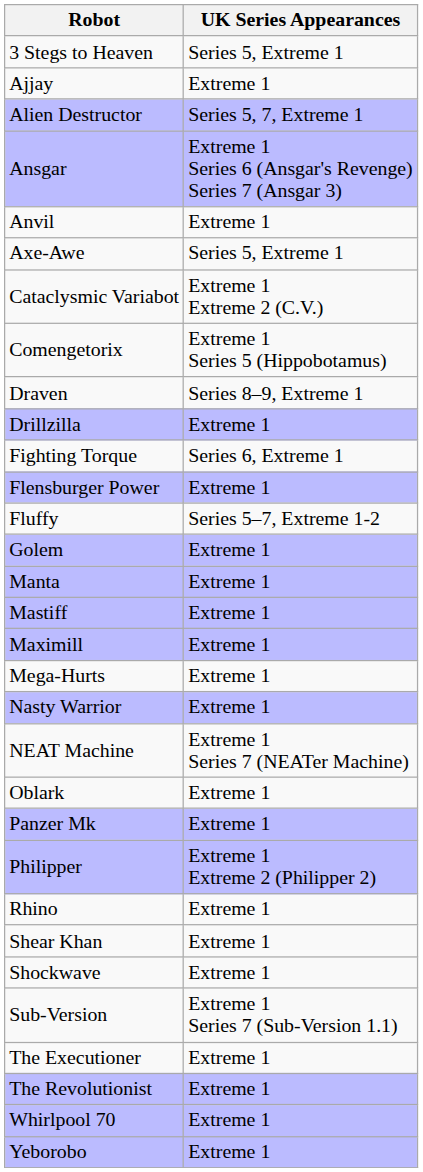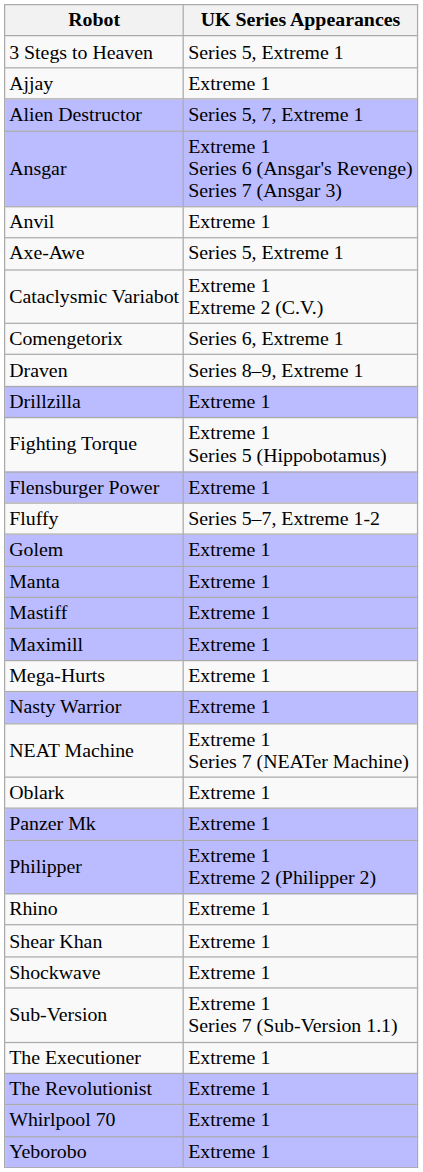 <table class="wikitable">
 <tr>
 <th>Robot</th>
 <th>UK Series Appearances</th>
 </tr>
 <tr>
 <td>3 Stegs to Heaven</td>
 <td>Series 5, Extreme 1</td>
 </tr>
 <tr>
 <td>Ajjay</td>
 <td>Extreme 1</td>
 </tr>
 <tr style="background: #BBF;">
 <td>Alien Destructor</td>
 <td>Series 5, 7, Extreme 1</td>
 </tr>
 <tr style="background: #BBF;">
 <td>Ansgar</td>
 <td>Extreme 1<br>Series 6 (Ansgar's Revenge)<br>Series 7 (Ansgar 3)</td>
 </tr>
 <tr>
 <td>Anvil</td>
 <td>Extreme 1</td>
 </tr>
 <tr>
 <td>Axe-Awe</td>
 <td>Series 5, Extreme 1</td>
 </tr>
 <tr>
 <td>Cataclysmic Variabot</td>
 <td>Extreme 1<br>Extreme 2 (C.V.)</td>
 </tr>
 <tr>
 <td>Comengetorix</td>
-<td>Extreme 1<br>Series 5 (Hippobotamus)</td>
+<td>Series 6, Extreme 1</td>
 </tr>
 <tr>
 <td>Draven</td>
 <td>Series 8–9, Extreme 1</td>
 </tr>
 <tr style="background: #BBF;">
 <td>Drillzilla</td>
 <td>Extreme 1</td>
 </tr>
 <tr>
 <td>Fighting Torque</td>
-<td>Series 6, Extreme 1</td>
+<td>Extreme 1<br>Series 5 (Hippobotamus)</td>
 </tr>
 <tr style="background: #BBF;">
 <td>Flensburger Power</td>
 <td>Extreme 1</td>
 </tr>
 <tr>
 <td>Fluffy</td>
 <td>Series 5–7, Extreme 1-2</td>
 </tr>
 <tr style="background: #BBF;">
 <td>Golem</td>
 <td>Extreme 1</td>
 </tr>
 <tr style="background: #BBF;">
 <td>Manta</td>
 <td>Extreme 1</td>
 </tr>
 <tr style="background: #BBF;">
 <td>Mastiff</td>
 <td>Extreme 1</td>
 </tr>
 <tr style="background: #BBF;">
 <td>Maximill</td>
 <td>Extreme 1</td>
 </tr>
 <tr>
 <td>Mega-Hurts</td>
 <td>Extreme 1</td>
 </tr>
 <tr style="background: #BBF;">
 <td>Nasty Warrior</td>
 <td>Extreme 1</td>
 </tr>
 <tr>
 <td>NEAT Machine</td>
 <td>Extreme 1<br>Series 7 (NEATer Machine)</td>
 </tr>
 <tr>
 <td>Oblark</td>
 <td>Extreme 1</td>
 </tr>
 <tr style="background: #BBF;">
 <td>Panzer Mk</td>
 <td>Extreme 1</td>
 </tr>
 <tr style="background: #BBF;">
 <td>Philipper</td>
 <td>Extreme 1<br>Extreme 2 (Philipper 2)</td>
 </tr>
 <tr>
 <td>Rhino</td>
 <td>Extreme 1</td>
 </tr>
 <tr>
 <td>Shear Khan</td>
 <td>Extreme 1</td>
 </tr>
 <tr>
 <td>Shockwave</td>
 <td>Extreme 1</td>
 </tr>
 <tr>
 <td>Sub-Version</td>
 <td>Extreme 1<br>Series 7 (Sub-Version 1.1)</td>
 </tr>
 <tr>
 <td>The Executioner</td>
 <td>Extreme 1</td>
 </tr>
 <tr style="background: #BBF;">
 <td>The Revolutionist</td>
 <td>Extreme 1</td>
 </tr>
 <tr style="background: #BBF;">
 <td>Whirlpool 70</td>
 <td>Extreme 1</td>
 </tr>
 <tr style="background: #BBF;">
 <td>Yeborobo</td>
 <td>Extreme 1</td>
 </tr>
 </table>
